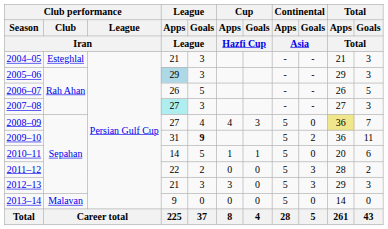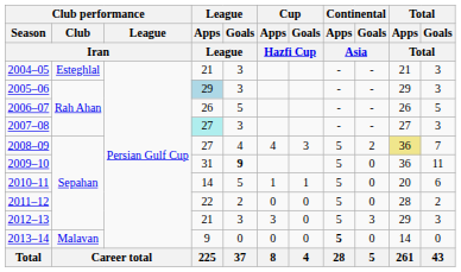 <table class="wikitable" style="text-align:center">
 <tr>
 <th colspan=3>Club performance</th>
 <th colspan=2>League</th>
 <th colspan=2>Cup</th>
 <th colspan=2>Continental</th>
 <th colspan=2>Total</th>
 </tr>
 <tr>
 <th>Season</th>
 <th>Club</th>
 <th>League</th>
 <th>Apps</th>
 <th>Goals</th>
 <th>Apps</th>
 <th>Goals</th>
 <th>Apps</th>
 <th>Goals</th>
 <th>Apps</th>
 <th>Goals</th>
 </tr>
 <tr>
 <th colspan=3>Iran</th>
 <th colspan=2>League</th>
 <th colspan=2><a href='#'>Hazfi Cup</a></th>
 <th colspan=2><a href='#'>Asia</a></th>
 <th colspan=2>Total</th>
 </tr>
 <tr>
 <td><a href='#'>2004–05</a></td>
 <td rowspan="1"><a href='#'>Esteghlal</a></td>
 <td rowspan="10"><a href='#'>Persian Gulf Cup</a></td>
 <td>21</td>
 <td>3</td>
 <td></td>
 <td></td>
 <td>-</td>
 <td>-</td>
 <td>21</td>
 <td>3</td>
 </tr>
 <tr>
 <td><a href='#'>2005–06</a></td>
 <td rowspan="3"><a href='#'>Rah Ahan</a></td>
 <td style="background: lightblue;">29</td>
 <td>3</td>
 <td></td>
 <td></td>
 <td>-</td>
 <td>-</td>
 <td>29</td>
 <td>3</td>
 </tr>
 <tr>
 <td><a href='#'>2006–07</a></td>
 <td>26</td>
 <td>5</td>
 <td></td>
 <td></td>
 <td>-</td>
 <td>-</td>
 <td>26</td>
 <td>5</td>
 </tr>
 <tr>
 <td><a href='#'>2007–08</a></td>
 <td style="background: paleturquoise;">27</td>
 <td>3</td>
 <td></td>
 <td></td>
 <td>-</td>
 <td>-</td>
 <td>27</td>
 <td>3</td>
 </tr>
 <tr>
 <td><a href='#'>2008–09</a></td>
 <td rowspan="5"><a href='#'>Sepahan</a></td>
 <td>27</td>
 <td>4</td>
 <td>4</td>
 <td>3</td>
 <td>5</td>
-<td>0</td>
+<td>2</td>
 <td style="background: khaki;">36</td>
 <td>7</td>
 </tr>
 <tr>
 <td><a href='#'>2009–10</a></td>
 <td>31</td>
 <td><strong>9</strong></td>
 <td></td>
 <td></td>
 <td>5</td>
-<td>2</td>
+<td>0</td>
 <td>36</td>
 <td>11</td>
 </tr>
 <tr>
 <td><a href='#'>2010–11</a></td>
 <td>14</td>
 <td>5</td>
 <td>1</td>
 <td>1</td>
 <td>5</td>
 <td>0</td>
 <td>20</td>
 <td>6</td>
 </tr>
 <tr>
 <td><a href='#'>2011–12</a></td>
 <td>22</td>
 <td>2</td>
 <td>0</td>
 <td>0</td>
 <td>5</td>
-<td>3</td>
+<td>0</td>
 <td>28</td>
 <td>2</td>
 </tr>
 <tr>
 <td><a href='#'>2012–13</a></td>
 <td>21</td>
 <td>3</td>
 <td>3</td>
 <td>0</td>
 <td>5</td>
 <td>3</td>
 <td>29</td>
 <td>3</td>
 </tr>
 <tr>
 <td><a href='#'>2013–14</a></td>
 <td rowspan="1"><a href='#'>Malavan</a></td>
 <td>9</td>
 <td>0</td>
 <td>0</td>
 <td>0</td>
-<td>5</td>
+<td><strong>5</strong></td>
 <td>0</td>
 <td>14</td>
 <td>0</td>
 </tr>
 <tr>
 <th rowspan=1>Total</th>
 <th colspan=2>Career total</th>
 <th>225</th>
 <th>37</th>
 <th>8</th>
 <th>4</th>
 <th>28</th>
 <th>5</th>
 <th>261</th>
 <th>43</th>
 </tr>
 </table>
